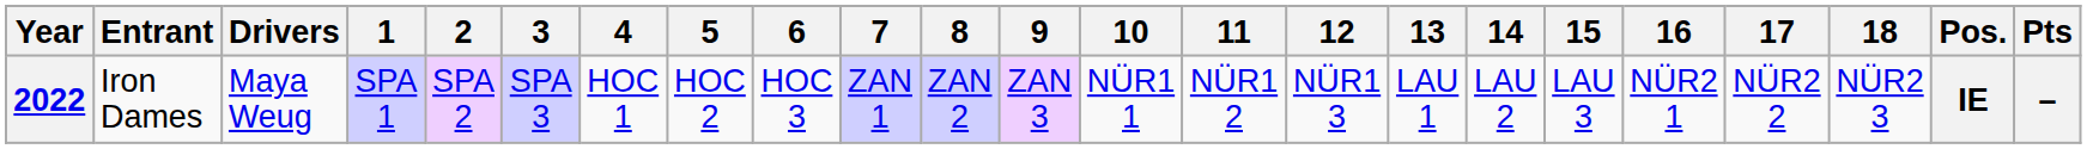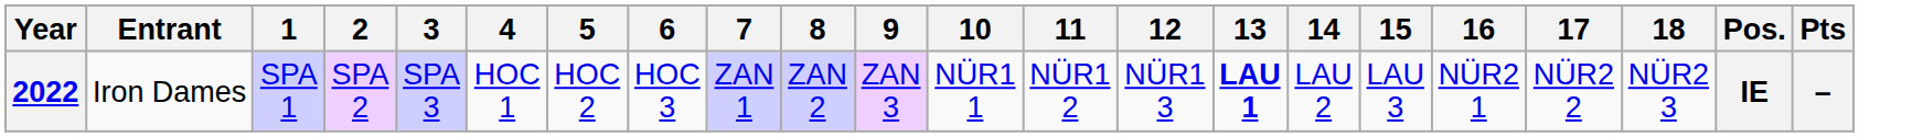 <table class="wikitable" style="text-align:center; font-size:85%">
 <tr>
 <th>Year</th>
 <th>Entrant</th>
-<th>Drivers</th>
 <th>1</th>
 <th>2</th>
 <th>3</th>
 <th>4</th>
 <th>5</th>
 <th>6</th>
 <th>7</th>
 <th>8</th>
 <th>9</th>
 <th>10</th>
 <th>11</th>
 <th>12</th>
 <th>13</th>
 <th>14</th>
 <th>15</th>
 <th>16</th>
 <th>17</th>
 <th>18</th>
 <th>Pos.</th>
 <th>Pts</th>
 </tr>
 <tr>
 <th><a href='#'>2022</a></th>
 <td align="left"> Iron Dames</td>
-<td align="left"> <a href='#'>Maya Weug</a></td>
 <td style="background:#CFCFFF;"><a href='#'>SPA<br>1</a><br></td>
 <td style="background:#EFCFFF;"><a href='#'>SPA<br>2</a><br></td>
 <td style="background:#CFCFFF;"><a href='#'>SPA<br>3</a><br></td>
 <td><a href='#'>HOC<br>1</a></td>
 <td><a href='#'>HOC<br>2</a></td>
 <td><a href='#'>HOC<br>3</a></td>
 <td style="background:#CFCFFF;"><a href='#'>ZAN<br>1</a><br></td>
 <td style="background:#CFCFFF;"><a href='#'>ZAN<br>2</a><br></td>
 <td style="background:#EFCFFF;"><a href='#'>ZAN<br>3</a><br></td>
 <td><a href='#'>NÜR1<br>1</a></td>
 <td><a href='#'>NÜR1<br>2</a></td>
 <td><a href='#'>NÜR1<br>3</a></td>
-<td><a href='#'>LAU<br>1</a></td>
+<td><strong><a href='#'>LAU<br>1</a></strong></td>
 <td><a href='#'>LAU<br>2</a></td>
 <td><a href='#'>LAU<br>3</a></td>
 <td><a href='#'>NÜR2<br>1</a></td>
 <td><a href='#'>NÜR2<br>2</a></td>
 <td><a href='#'>NÜR2<br>3</a></td>
 <th>IE</th>
 <th>–</th>
 </tr>
 </table>
